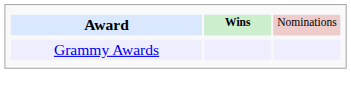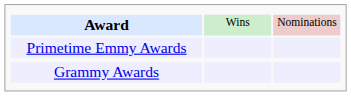 <table class="infobox" style="width: 22em; text-align: left; font-size: 90%; vertical-align: middle;">
 <tr>
 <td colspan="3" style="text-align:center;"></td>
 </tr>
 <tr bgcolor=#D9E8FF style="text-align:center;">
 <th style="vertical-align: middle;">Award</th>
-<td style="background:#cceecc; font-size:8pt;" width="60px"><strong>Wins</strong></td>
+<td style="background:#cceecc; font-size:8pt;" width="60px">Wins</td>
 <td style="background:#eecccc; font-size:8pt;" width="60px">Nominations</td>
+</tr>
+<tr bgcolor=#eeeeff>
+<td align="center"><a href='#'>Primetime Emmy Awards</a></td>
+<td></td>
+<td></td>
 </tr>
 <tr bgcolor=#eeeeff>
 </tr>
 <tr bgcolor=#eeeeff>
 <td align="center"><a href='#'>Grammy Awards</a></td>
 <td></td>
 <td></td>
 </tr>
 <tr bgcolor=#eeeeff>
 </tr>
 </table>
